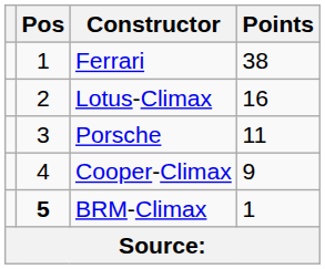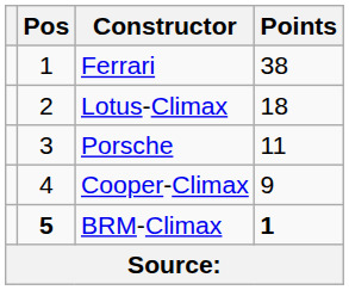 <table class="wikitable" style="font-size: 95%;">
 <tr>
 <th></th>
 <th>Pos</th>
 <th>Constructor</th>
 <th>Points</th>
 </tr>
 <tr>
 <td align="left"></td>
 <td align="center">1</td>
 <td> <a href='#'>Ferrari</a></td>
 <td align="left">38</td>
 </tr>
 <tr>
 <td align="left"></td>
 <td align="center">2</td>
 <td> <a href='#'>Lotus</a>-<a href='#'>Climax</a></td>
-<td align="left">16</td>
+<td align="left">18</td>
 </tr>
 <tr>
 <td align="left"></td>
 <td align="center">3</td>
 <td> <a href='#'>Porsche</a></td>
 <td align="left">11</td>
 </tr>
 <tr>
 <td align="left"></td>
 <td align="center">4</td>
 <td> <a href='#'>Cooper</a>-<a href='#'>Climax</a></td>
 <td align="left">9</td>
 </tr>
 <tr>
 <td align="left"></td>
 <td align="center"><strong>5</strong></td>
 <td> <a href='#'>BRM</a>-<a href='#'>Climax</a></td>
-<td align="left">1</td>
+<td align="left"><strong>1</strong></td>
 </tr>
 <tr>
 <th colspan=4>Source: </th>
 </tr>
 </table>
